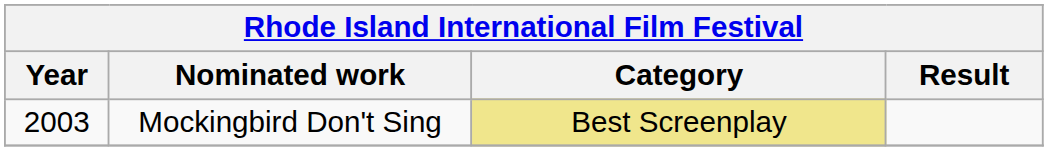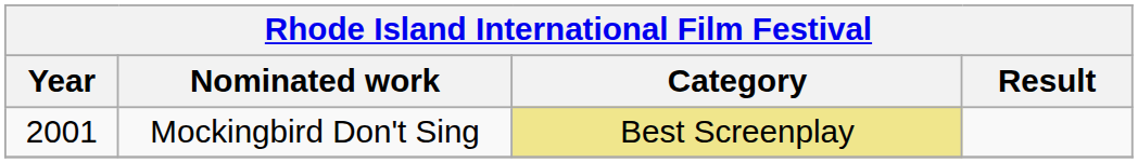 <table width="90%" class="wikitable">
 <tr>
 <th colspan="4" align="center"><a href='#'>Rhode Island International Film Festival</a></th>
 </tr>
 <tr>
 <th width="10%">Year</th>
 <th width="35%">Nominated work</th>
 <th width="40%">Category</th>
 <th width="15%">Result</th>
 </tr>
 <tr>
-<td align="center">2003</td>
+<td align="center">2001</td>
 <td align="center">Mockingbird Don't Sing</td>
 <td align="center" style="background: khaki;">Best Screenplay</td>
 <td></td>
 </tr>
 <tr>
 </tr>
 </table>
